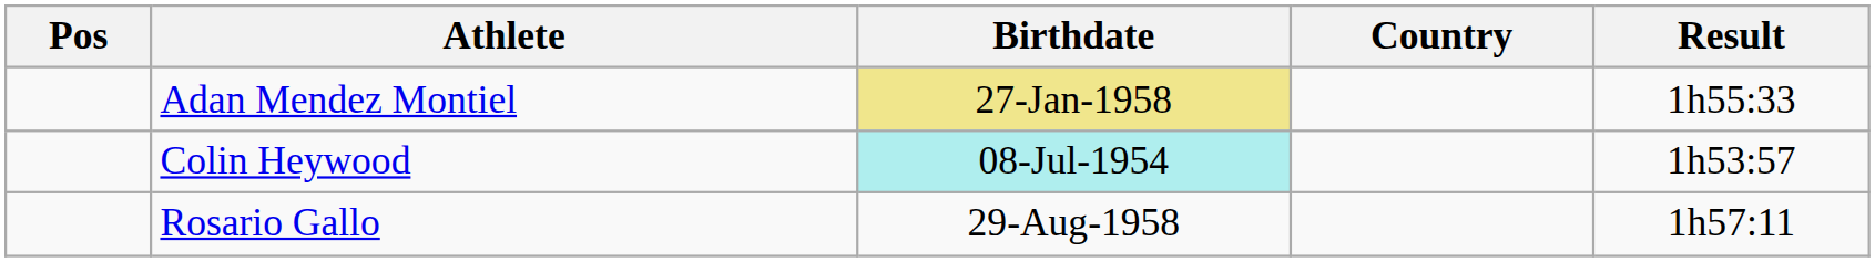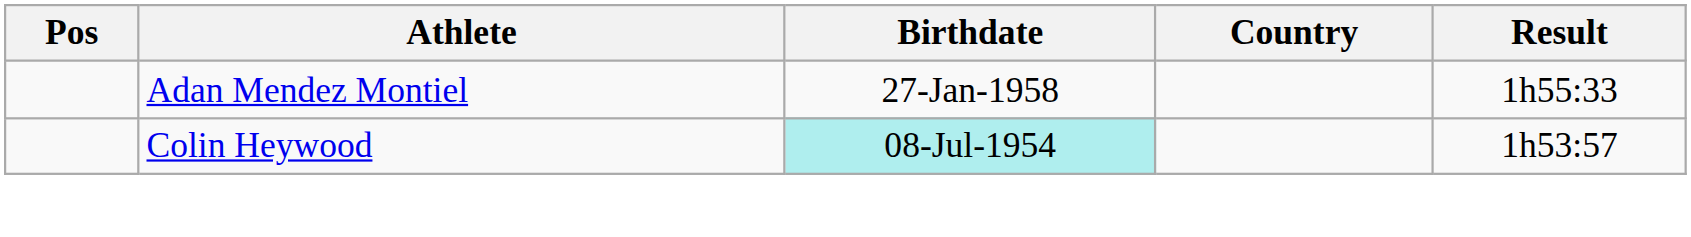 <table class="wikitable"  style="text-align:center; width:60%;">
 <tr>
 <th>Pos</th>
 <th>Athlete</th>
 <th>Birthdate</th>
 <th>Country</th>
 <th>Result</th>
 </tr>
 <tr>
 <td align=center></td>
 <td align=left><a href='#'>Adan Mendez Montiel</a></td>
-<td style="background: khaki;">27-Jan-1958</td>
+<td>27-Jan-1958</td>
 <td align=left></td>
 <td>1h55:33</td>
 </tr>
 <tr>
 <td align=center></td>
 <td align=left><a href='#'>Colin Heywood</a></td>
 <td style="background: paleturquoise;">08-Jul-1954</td>
 <td align=left></td>
 <td>1h53:57</td>
 </tr>
-<tr>
-<td align=center></td>
-<td align=left><a href='#'>Rosario Gallo</a></td>
-<td>29-Aug-1958</td>
-<td align=left></td>
-<td>1h57:11</td>
-</tr>
 </table>
